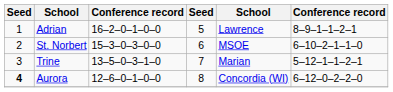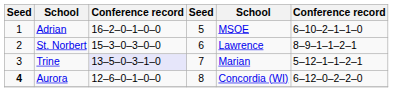 <table class="wikitable">
 <tr>
 <th>Seed</th>
 <th>School</th>
 <th>Conference record</th>
 <th>Seed</th>
 <th>School</th>
 <th>Conference record</th>
 </tr>
 <tr>
 <td align=center>1</td>
 <td><a href='#'>Adrian</a></td>
 <td>16–2–0–1–0–0</td>
 <td align=center>5</td>
-<td><a href='#'>Lawrence</a></td>
-<td>8–9–1–1–2–1</td>
+<td><a href='#'>MSOE</a></td>
+<td>6–10–2–1–1–0</td>
 </tr>
 <tr>
 <td align=center>2</td>
 <td><a href='#'>St. Norbert</a></td>
 <td>15–3–0–3–0–0</td>
 <td align=center>6</td>
-<td><a href='#'>MSOE</a></td>
-<td>6–10–2–1–1–0</td>
+<td><a href='#'>Lawrence</a></td>
+<td>8–9–1–1–2–1</td>
 </tr>
 <tr>
 <td align=center>3</td>
 <td><a href='#'>Trine</a></td>
-<td>13–5–0–3–1–0</td>
+<td style="background: lavender;">13–5–0–3–1–0</td>
 <td align=center>7</td>
 <td><a href='#'>Marian</a></td>
 <td>5–12–1–1–2–1</td>
 </tr>
 <tr>
 <td align=center><strong>4</strong></td>
 <td><a href='#'>Aurora</a></td>
 <td>12–6–0–1–0–0</td>
 <td align=center>8</td>
 <td><a href='#'>Concordia (WI)</a></td>
 <td>6–12–0–2–2–0</td>
 </tr>
 <tr>
 </tr>
 </table>
